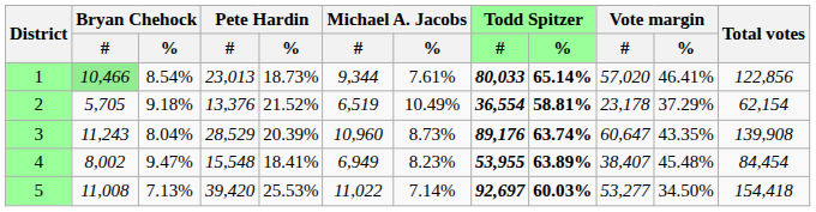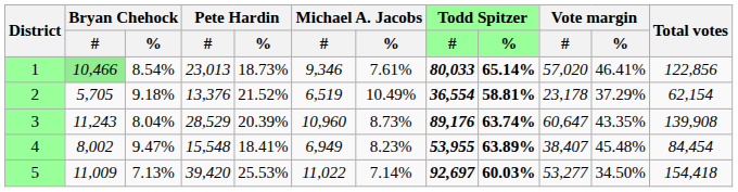 <table class="wikitable sortable" style="text-align:center">
 <tr>
 <th rowspan=2>District</th>
 <th colspan=2>Bryan Chehock</th>
 <th colspan=2>Pete Hardin</th>
 <th colspan=2>Michael A. Jacobs</th>
 <th colspan=2 style=background:#9f9>Todd Spitzer</th>
 <th colspan=2>Vote margin</th>
 <th rowspan=2>Total votes</th>
 </tr>
 <tr>
 <th>#</th>
 <th>%</th>
 <th>#</th>
 <th>%</th>
 <th>#</th>
 <th>%</th>
 <th style=background:#9f9>#</th>
 <th style=background:#9f9>%</th>
 <th>#</th>
 <th>%</th>
 </tr>
 <tr>
 <td bgcolor=#9f9>1</td>
 <td style="background: lightgreen;"><em>10,466</em></td>
 <td>8.54%</td>
 <td><em>23,013</em></td>
 <td>18.73%</td>
-<td><em>9,344</em></td>
+<td><em>9,346</em></td>
 <td>7.61%</td>
 <td><strong><em>80,033</em></strong></td>
 <td><strong>65.14%</strong></td>
 <td><em>57,020</em></td>
 <td>46.41%</td>
 <td><em>122,856</em></td>
 </tr>
 <tr>
 <td bgcolor=#9f9>2</td>
 <td><em>5,705</em></td>
 <td>9.18%</td>
 <td><em>13,376</em></td>
 <td>21.52%</td>
 <td><em>6,519</em></td>
 <td>10.49%</td>
 <td><strong><em>36,554</em></strong></td>
 <td><strong>58.81%</strong></td>
 <td><em>23,178</em></td>
 <td>37.29%</td>
 <td><em>62,154</em></td>
 </tr>
 <tr>
 <td bgcolor=#9f9>3</td>
 <td><em>11,243</em></td>
 <td>8.04%</td>
 <td><em>28,529</em></td>
 <td>20.39%</td>
 <td><em>10,960</em></td>
 <td>8.73%</td>
 <td><strong><em>89,176</em></strong></td>
 <td><strong>63.74%</strong></td>
 <td><em>60,647</em></td>
 <td>43.35%</td>
 <td><em>139,908</em></td>
 </tr>
 <tr>
 <td bgcolor=#9f9>4</td>
 <td><em>8,002</em></td>
 <td>9.47%</td>
 <td><em>15,548</em></td>
 <td>18.41%</td>
 <td><em>6,949</em></td>
 <td>8.23%</td>
 <td><strong><em>53,955</em></strong></td>
 <td><strong>63.89%</strong></td>
 <td><em>38,407</em></td>
 <td>45.48%</td>
 <td><em>84,454</em></td>
 </tr>
 <tr>
 <td bgcolor=#9f9>5</td>
-<td><em>11,008</em></td>
+<td><em>11,009</em></td>
 <td>7.13%</td>
 <td><em>39,420</em></td>
 <td>25.53%</td>
 <td><em>11,022</em></td>
 <td>7.14%</td>
 <td><strong><em>92,697</em></strong></td>
 <td><strong>60.03%</strong></td>
 <td><em>53,277</em></td>
 <td>34.50%</td>
 <td><em>154,418</em></td>
 </tr>
 </table>
